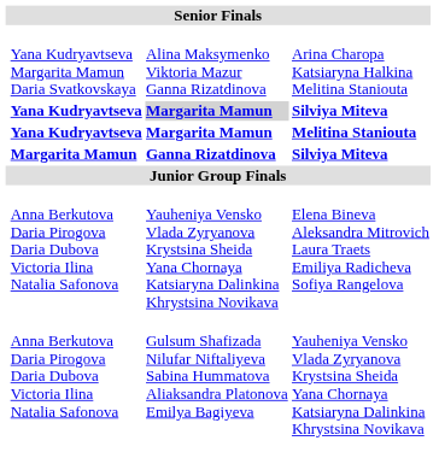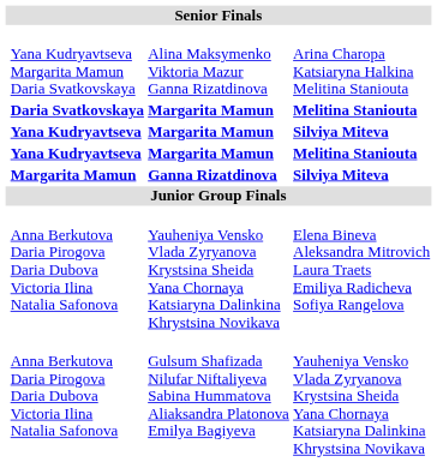 <table>
 <tr bgcolor="DFDFDF">
 <td colspan="4" align="center"><strong>Senior Finals</strong></td>
 </tr>
 <tr>
 <th scope=row style="text-align:left"><br></th>
 <td valign="top"><strong></strong><br><a href='#'>Yana Kudryavtseva</a><br><a href='#'>Margarita Mamun</a><br><a href='#'>Daria Svatkovskaya</a></td>
 <td valign="top"><strong></strong><br><a href='#'>Alina Maksymenko</a><br><a href='#'>Viktoria Mazur</a><br><a href='#'>Ganna Rizatdinova</a></td>
 <td valign="top"><strong></strong><br><a href='#'>Arina Charopa</a><br><a href='#'>Katsiaryna Halkina</a><br><a href='#'>Melitina Staniouta</a></td>
 </tr>
 <tr>
 <th scope=row style="text-align:left"><br></th>
+<td><strong><a href='#'>Daria Svatkovskaya</a></strong><br></td>
+<td><strong><a href='#'>Margarita Mamun</a></strong><br></td>
+<td><strong><a href='#'>Melitina Staniouta</a></strong><br></td>
+</tr>
+<tr>
+<th scope=row style="text-align:left"><br></th>
 <td><strong><a href='#'>Yana Kudryavtseva</a></strong><br></td>
-<td style="background: lightgrey;"><strong><a href='#'>Margarita Mamun</a></strong><br></td>
+<td><strong><a href='#'>Margarita Mamun</a></strong><br></td>
 <td><strong><a href='#'>Silviya Miteva</a></strong><br></td>
 </tr>
 <tr>
 <th scope=row style="text-align:left"><br></th>
 <td><strong><a href='#'>Yana Kudryavtseva</a></strong><br></td>
 <td><strong><a href='#'>Margarita Mamun</a></strong><br></td>
 <td><strong><a href='#'>Melitina Staniouta</a></strong><br></td>
 </tr>
 <tr>
 <th scope=row style="text-align:left"><br></th>
 <td><strong><a href='#'>Margarita Mamun</a></strong><br></td>
 <td><strong><a href='#'>Ganna Rizatdinova</a></strong><br></td>
 <td><strong><a href='#'>Silviya Miteva</a></strong><br></td>
 </tr>
 <tr bgcolor="DFDFDF">
 <td colspan="4" align="center"><strong>Junior Group Finals</strong></td>
 </tr>
 <tr>
 <th scope=row style="text-align:left"><br></th>
 <td valign="top"><strong></strong><br><a href='#'>Anna Berkutova</a><br><a href='#'>Daria Pirogova</a><br><a href='#'>Daria Dubova</a><br><a href='#'>Victoria Ilina</a><br><a href='#'>Natalia Safonova</a></td>
 <td valign="top"><strong></strong><br><a href='#'>Yauheniya Vensko</a><br><a href='#'>Vlada Zyryanova</a><br><a href='#'>Krystsina Sheida</a><br><a href='#'>Yana Chornaya</a><br><a href='#'>Katsiaryna Dalinkina</a><br><a href='#'>Khrystsina Novikava</a></td>
 <td valign="top"><strong></strong><br><a href='#'>Elena Bineva</a><br><a href='#'>Aleksandra Mitrovich</a><br><a href='#'>Laura Traets</a><br><a href='#'>Emiliya Radicheva</a><br><a href='#'>Sofiya Rangelova</a></td>
 </tr>
 <tr>
 <th scope=row style="text-align:left"><br></th>
 <td valign="top"><strong></strong><br><a href='#'>Anna Berkutova</a><br><a href='#'>Daria Pirogova</a><br><a href='#'>Daria Dubova</a><br><a href='#'>Victoria Ilina</a><br><a href='#'>Natalia Safonova</a></td>
 <td valign="top"><strong></strong><br><a href='#'>Gulsum Shafizada</a><br><a href='#'>Nilufar Niftaliyeva</a><br><a href='#'>Sabina Hummatova</a><br><a href='#'>Aliaksandra Platonova</a><br><a href='#'>Emilya Bagiyeva</a></td>
 <td valign="top"><strong></strong><br><a href='#'>Yauheniya Vensko</a><br><a href='#'>Vlada Zyryanova</a><br><a href='#'>Krystsina Sheida</a><br><a href='#'>Yana Chornaya</a><br><a href='#'>Katsiaryna Dalinkina</a><br><a href='#'>Khrystsina Novikava</a></td>
 </tr>
 <tr>
 </tr>
 </table>
